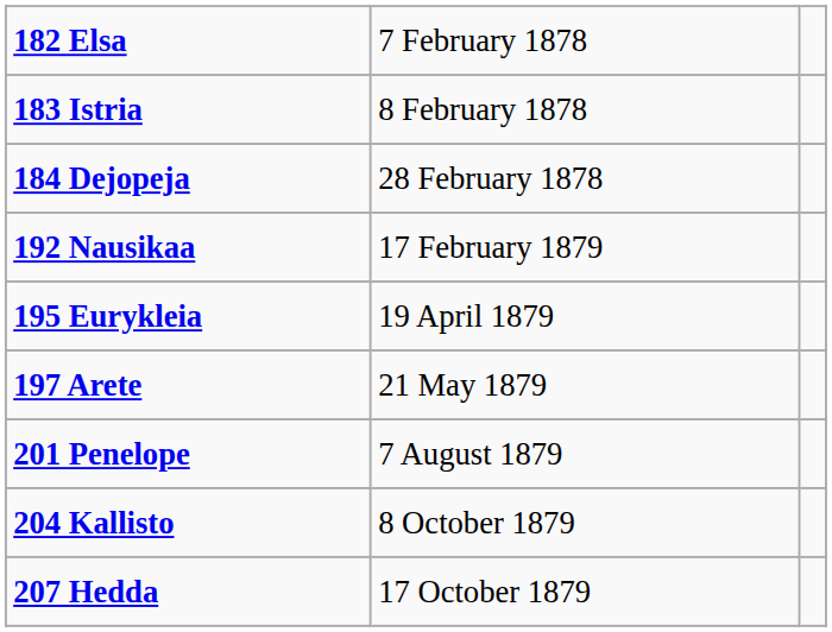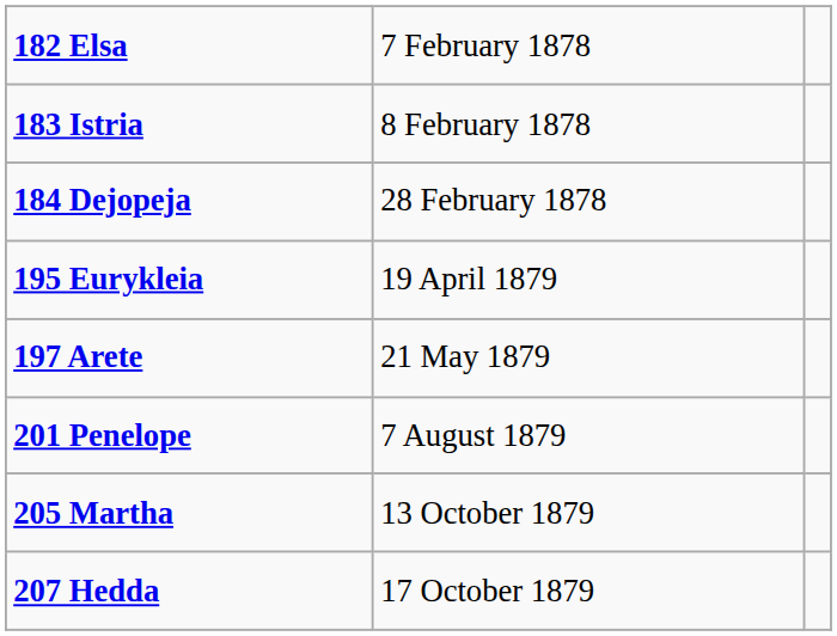 <table class="wikitable" style="font-size: 89%; float: left; width: 26em; margin-right: 1em; height: 280px">
 <tr>
 <td><strong><a href='#'>182 Elsa</a></strong></td>
 <td>7 February 1878</td>
 <td></td>
 </tr>
 <tr>
 <td><strong><a href='#'>183 Istria</a></strong></td>
 <td>8 February 1878</td>
 <td></td>
 </tr>
 <tr>
 <td><strong><a href='#'>184 Dejopeja</a></strong></td>
 <td>28 February 1878</td>
-<td></td>
-</tr>
-<tr>
-<td><strong><a href='#'>192 Nausikaa</a></strong></td>
-<td>17 February 1879</td>
 <td></td>
 </tr>
 <tr>
 <td><strong><a href='#'>195 Eurykleia</a></strong></td>
 <td>19 April 1879</td>
 <td></td>
 </tr>
 <tr>
 <td><strong><a href='#'>197 Arete</a></strong></td>
 <td>21 May 1879</td>
 <td></td>
 </tr>
 <tr>
 <td><strong><a href='#'>201 Penelope</a></strong></td>
 <td>7 August 1879</td>
 <td></td>
 </tr>
 <tr>
-<td><strong><a href='#'>204 Kallisto</a></strong></td>
-<td>8 October 1879</td>
+<td><strong><a href='#'>205 Martha</a></strong></td>
+<td>13 October 1879</td>
 <td></td>
 </tr>
 <tr>
 <td><strong><a href='#'>207 Hedda</a></strong></td>
 <td>17 October 1879</td>
 <td></td>
 </tr>
 </table>
